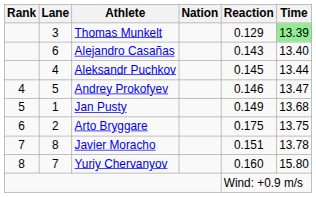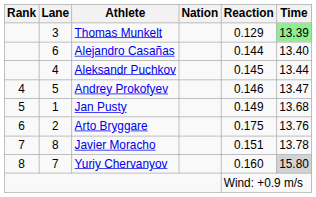 <table class="wikitable sortable" style="text-align:center">
 <tr>
 <th>Rank</th>
 <th>Lane</th>
 <th>Athlete</th>
 <th>Nation</th>
 <th>Reaction</th>
 <th>Time</th>
 </tr>
 <tr>
 <td></td>
 <td>3</td>
 <td align=left><a href='#'>Thomas Munkelt</a></td>
 <td align=left></td>
 <td>0.129</td>
 <td style="background: lightgreen;">13.39</td>
 </tr>
 <tr>
 <td></td>
 <td>6</td>
 <td align=left><a href='#'>Alejandro Casañas</a></td>
 <td align=left></td>
-<td>0.143</td>
+<td>0.144</td>
 <td>13.40</td>
 </tr>
 <tr>
 <td></td>
 <td>4</td>
 <td align=left><a href='#'>Aleksandr Puchkov</a></td>
 <td align=left></td>
 <td>0.145</td>
 <td>13.44</td>
 </tr>
 <tr>
 <td>4</td>
 <td>5</td>
 <td align=left><a href='#'>Andrey Prokofyev</a></td>
 <td align=left></td>
 <td>0.146</td>
 <td>13.47</td>
 </tr>
 <tr>
 <td>5</td>
 <td>1</td>
 <td align=left><a href='#'>Jan Pusty</a></td>
 <td align=left></td>
 <td>0.149</td>
 <td>13.68</td>
 </tr>
 <tr>
 <td>6</td>
 <td>2</td>
 <td align=left><a href='#'>Arto Bryggare</a></td>
 <td align=left></td>
 <td>0.175</td>
-<td>13.75</td>
+<td>13.76</td>
 </tr>
 <tr>
 <td>7</td>
 <td>8</td>
 <td align=left><a href='#'>Javier Moracho</a></td>
 <td align=left></td>
 <td>0.151</td>
 <td>13.78</td>
 </tr>
 <tr>
 <td>8</td>
 <td>7</td>
 <td align=left><a href='#'>Yuriy Chervanyov</a></td>
 <td align=left></td>
 <td>0.160</td>
-<td>15.80</td>
+<td style="background: lightgrey;">15.80</td>
 </tr>
 <tr class="sortbottom">
 <td colspan=4></td>
 <td colspan="2" style="text-align:left;">Wind: +0.9 m/s</td>
 </tr>
 </table>
